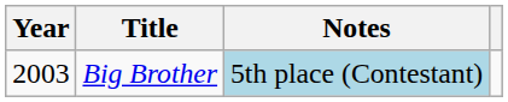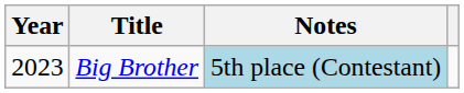 <table class="wikitable">
 <tr>
 <th>Year</th>
 <th>Title</th>
 <th>Notes</th>
 <th></th>
 </tr>
 <tr>
-<td>2003</td>
+<td>2023</td>
 <td><em><a href='#'>Big Brother</a></em></td>
 <td style="background: lightblue;">5th place (Contestant)</td>
 <td align="center"></td>
 </tr>
 </table>
